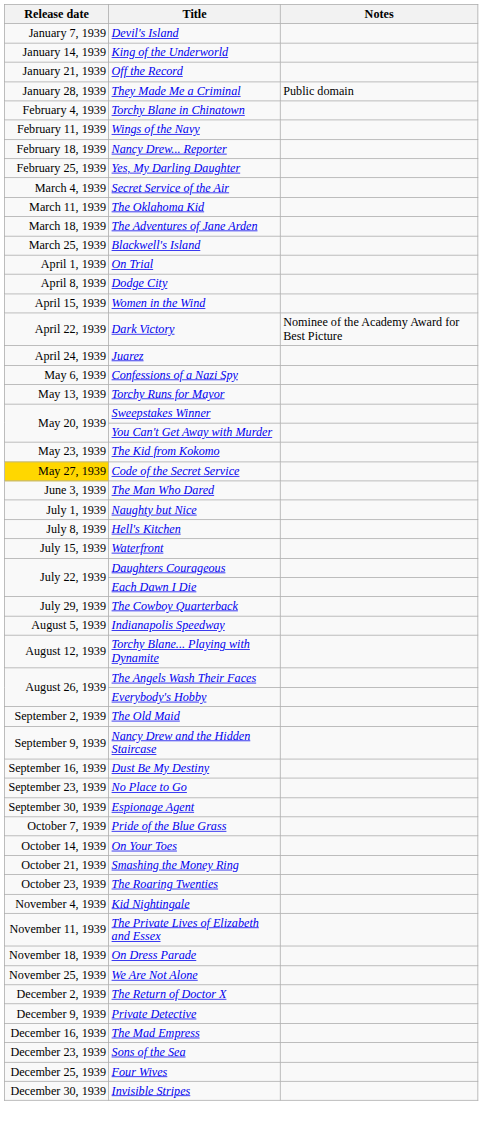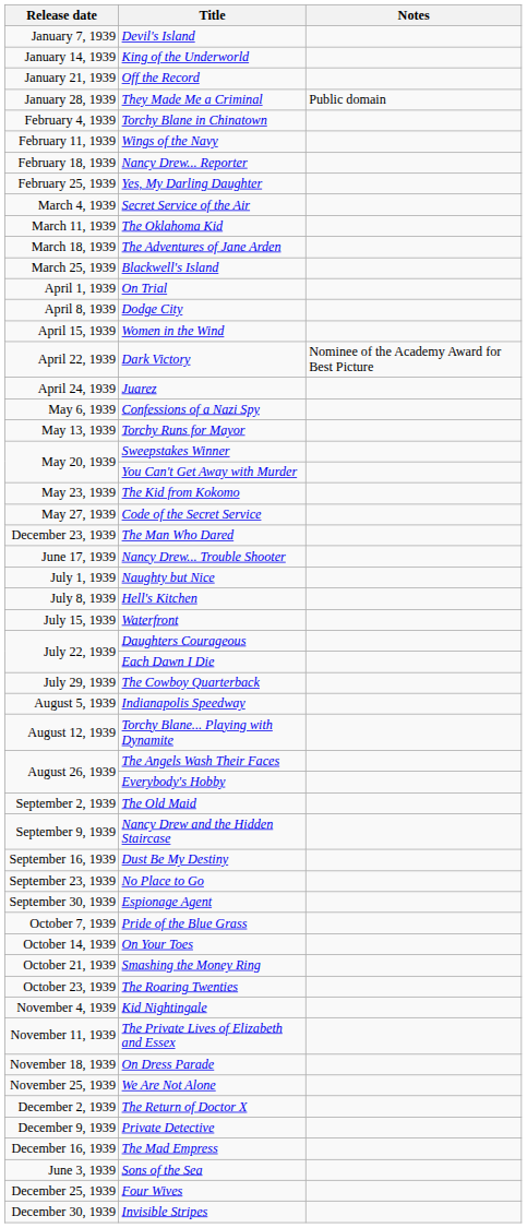 <table class="wikitable sortable" style="width:100%;">
 <tr>
 <th scope="col" style="width:130px;">Release date</th>
 <th>Title</th>
 <th>Notes</th>
 </tr>
 <tr>
 <td style="text-align:right;">January 7, 1939</td>
 <td><em><a href='#'>Devil's Island</a></em></td>
 <td></td>
 </tr>
 <tr>
 <td style="text-align:right;">January 14, 1939</td>
 <td><em><a href='#'>King of the Underworld</a></em></td>
 <td></td>
 </tr>
 <tr>
 <td style="text-align:right;">January 21, 1939</td>
 <td><em><a href='#'>Off the Record</a></em></td>
 <td></td>
 </tr>
 <tr>
 <td style="text-align:right;">January 28, 1939</td>
 <td><em><a href='#'>They Made Me a Criminal</a></em></td>
 <td>Public domain</td>
 </tr>
 <tr>
 <td style="text-align:right;">February 4, 1939</td>
 <td><em><a href='#'>Torchy Blane in Chinatown</a></em></td>
 <td></td>
 </tr>
 <tr>
 <td style="text-align:right;">February 11, 1939</td>
 <td><em><a href='#'>Wings of the Navy</a></em></td>
 <td></td>
 </tr>
 <tr>
 <td style="text-align:right;">February 18, 1939</td>
 <td><em><a href='#'>Nancy Drew... Reporter</a></em></td>
 <td></td>
 </tr>
 <tr>
 <td style="text-align:right;">February 25, 1939</td>
 <td><em><a href='#'>Yes, My Darling Daughter</a></em></td>
 <td></td>
 </tr>
 <tr>
 <td style="text-align:right;">March 4, 1939</td>
 <td><em><a href='#'>Secret Service of the Air</a></em></td>
 <td></td>
 </tr>
 <tr>
 <td style="text-align:right;">March 11, 1939</td>
 <td><em><a href='#'>The Oklahoma Kid</a></em></td>
 <td></td>
 </tr>
 <tr>
 <td style="text-align:right;">March 18, 1939</td>
 <td><em><a href='#'>The Adventures of Jane Arden</a></em></td>
 <td></td>
 </tr>
 <tr>
 <td style="text-align:right;">March 25, 1939</td>
 <td><em><a href='#'>Blackwell's Island</a></em></td>
 <td></td>
 </tr>
 <tr>
 <td style="text-align:right;">April 1, 1939</td>
 <td><em><a href='#'>On Trial</a></em></td>
 <td></td>
 </tr>
 <tr>
 <td style="text-align:right;">April 8, 1939</td>
 <td><em><a href='#'>Dodge City</a></em></td>
 <td></td>
 </tr>
 <tr>
 <td style="text-align:right;">April 15, 1939</td>
 <td><em><a href='#'>Women in the Wind</a></em></td>
 <td></td>
 </tr>
 <tr>
 <td style="text-align:right;">April 22, 1939</td>
 <td><em><a href='#'>Dark Victory</a></em></td>
 <td>Nominee of the Academy Award for Best Picture</td>
 </tr>
 <tr>
 <td style="text-align:right;">April 24, 1939</td>
 <td><em><a href='#'>Juarez</a></em></td>
 <td></td>
 </tr>
 <tr>
 <td style="text-align:right;">May 6, 1939</td>
 <td><em><a href='#'>Confessions of a Nazi Spy</a></em></td>
 <td></td>
 </tr>
 <tr>
 <td style="text-align:right;">May 13, 1939</td>
 <td><em><a href='#'>Torchy Runs for Mayor</a></em></td>
 <td></td>
 </tr>
 <tr>
 <td style="text-align:right;" rowspan="2">May 20, 1939</td>
 <td><em><a href='#'>Sweepstakes Winner</a></em></td>
 <td></td>
 </tr>
 <tr>
 <td><em><a href='#'>You Can't Get Away with Murder</a></em></td>
 <td></td>
 </tr>
 <tr>
 <td style="text-align:right;">May 23, 1939</td>
 <td><em><a href='#'>The Kid from Kokomo</a></em></td>
 <td></td>
 </tr>
 <tr>
-<td style="background: gold; text-align:right;">May 27, 1939</td>
+<td style="text-align:right;">May 27, 1939</td>
 <td><em><a href='#'>Code of the Secret Service</a></em></td>
 <td></td>
 </tr>
 <tr>
-<td style="text-align:right;">June 3, 1939</td>
+<td style="text-align:right;">December 23, 1939</td>
 <td><em><a href='#'>The Man Who Dared</a></em></td>
+<td></td>
+</tr>
+<tr>
+<td style="text-align:right;">June 17, 1939</td>
+<td><em><a href='#'>Nancy Drew... Trouble Shooter</a></em></td>
 <td></td>
 </tr>
 <tr>
 <td style="text-align:right;">July 1, 1939</td>
 <td><em><a href='#'>Naughty but Nice</a></em></td>
 <td></td>
 </tr>
 <tr>
 <td style="text-align:right;">July 8, 1939</td>
 <td><em><a href='#'>Hell's Kitchen</a></em></td>
 <td></td>
 </tr>
 <tr>
 <td style="text-align:right;">July 15, 1939</td>
 <td><em><a href='#'>Waterfront</a></em></td>
 <td></td>
 </tr>
 <tr>
 <td style="text-align:right;" rowspan="2">July 22, 1939</td>
 <td><em><a href='#'>Daughters Courageous</a></em></td>
 <td></td>
 </tr>
 <tr>
 <td><em><a href='#'>Each Dawn I Die</a></em></td>
 <td></td>
 </tr>
 <tr>
 <td style="text-align:right;">July 29, 1939</td>
 <td><em><a href='#'>The Cowboy Quarterback</a></em></td>
 <td></td>
 </tr>
 <tr>
 <td style="text-align:right;">August 5, 1939</td>
 <td><em><a href='#'>Indianapolis Speedway</a></em></td>
 <td></td>
 </tr>
 <tr>
 <td style="text-align:right;">August 12, 1939</td>
 <td><em><a href='#'>Torchy Blane... Playing with Dynamite</a></em></td>
 <td></td>
 </tr>
 <tr>
 <td style="text-align:right;" rowspan="2">August 26, 1939</td>
 <td><em><a href='#'>The Angels Wash Their Faces</a></em></td>
 <td></td>
 </tr>
 <tr>
 <td><em><a href='#'>Everybody's Hobby</a></em></td>
 <td></td>
 </tr>
 <tr>
 <td style="text-align:right;">September 2, 1939</td>
 <td><em><a href='#'>The Old Maid</a></em></td>
 <td></td>
 </tr>
 <tr>
 <td style="text-align:right;">September 9, 1939</td>
 <td><em><a href='#'>Nancy Drew and the Hidden Staircase</a></em></td>
 <td></td>
 </tr>
 <tr>
 <td style="text-align:right;">September 16, 1939</td>
 <td><em><a href='#'>Dust Be My Destiny</a></em></td>
 <td></td>
 </tr>
 <tr>
 <td style="text-align:right;">September 23, 1939</td>
 <td><em><a href='#'>No Place to Go</a></em></td>
 <td></td>
 </tr>
 <tr>
 <td style="text-align:right;">September 30, 1939</td>
 <td><em><a href='#'>Espionage Agent</a></em></td>
 <td></td>
 </tr>
 <tr>
 <td style="text-align:right;">October 7, 1939</td>
 <td><em><a href='#'>Pride of the Blue Grass</a></em></td>
 <td></td>
 </tr>
 <tr>
 <td style="text-align:right;">October 14, 1939</td>
 <td><em><a href='#'>On Your Toes</a></em></td>
 <td></td>
 </tr>
 <tr>
 <td style="text-align:right;">October 21, 1939</td>
 <td><em><a href='#'>Smashing the Money Ring</a></em></td>
 <td></td>
 </tr>
 <tr>
 <td style="text-align:right;">October 23, 1939</td>
 <td><em><a href='#'>The Roaring Twenties</a></em></td>
 <td></td>
 </tr>
 <tr>
 <td style="text-align:right;">November 4, 1939</td>
 <td><em><a href='#'>Kid Nightingale</a></em></td>
 <td></td>
 </tr>
 <tr>
 <td style="text-align:right;">November 11, 1939</td>
 <td><em><a href='#'>The Private Lives of Elizabeth and Essex</a></em></td>
 <td></td>
 </tr>
 <tr>
 <td style="text-align:right;">November 18, 1939</td>
 <td><em><a href='#'>On Dress Parade</a></em></td>
 <td></td>
 </tr>
 <tr>
 <td style="text-align:right;">November 25, 1939</td>
 <td><em><a href='#'>We Are Not Alone</a></em></td>
 <td></td>
 </tr>
 <tr>
 <td style="text-align:right;">December 2, 1939</td>
 <td><em><a href='#'>The Return of Doctor X</a></em></td>
 <td></td>
 </tr>
 <tr>
 <td style="text-align:right;">December 9, 1939</td>
 <td><em><a href='#'>Private Detective</a></em></td>
 <td></td>
 </tr>
 <tr>
 <td style="text-align:right;">December 16, 1939</td>
 <td><em><a href='#'>The Mad Empress</a></em></td>
 <td></td>
 </tr>
 <tr>
-<td style="text-align:right;">December 23, 1939</td>
+<td style="text-align:right;">June 3, 1939</td>
 <td><em><a href='#'>Sons of the Sea</a></em></td>
 <td></td>
 </tr>
 <tr>
 <td style="text-align:right;">December 25, 1939</td>
 <td><em><a href='#'>Four Wives</a></em></td>
 <td></td>
 </tr>
 <tr>
 <td style="text-align:right;">December 30, 1939</td>
 <td><em><a href='#'>Invisible Stripes</a></em></td>
 <td></td>
 </tr>
 </table>
